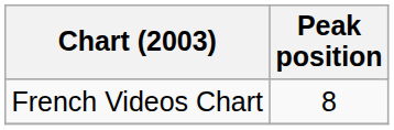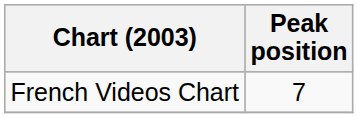 <table class="wikitable sortable">
 <tr>
 <th align="left">Chart (2003)</th>
 <th align="center">Peak<br>position</th>
 </tr>
 <tr>
 <td align="left">French Videos Chart</td>
-<td align="center">8</td>
+<td align="center">7</td>
 </tr>
 <tr>
 </tr>
 </table>
